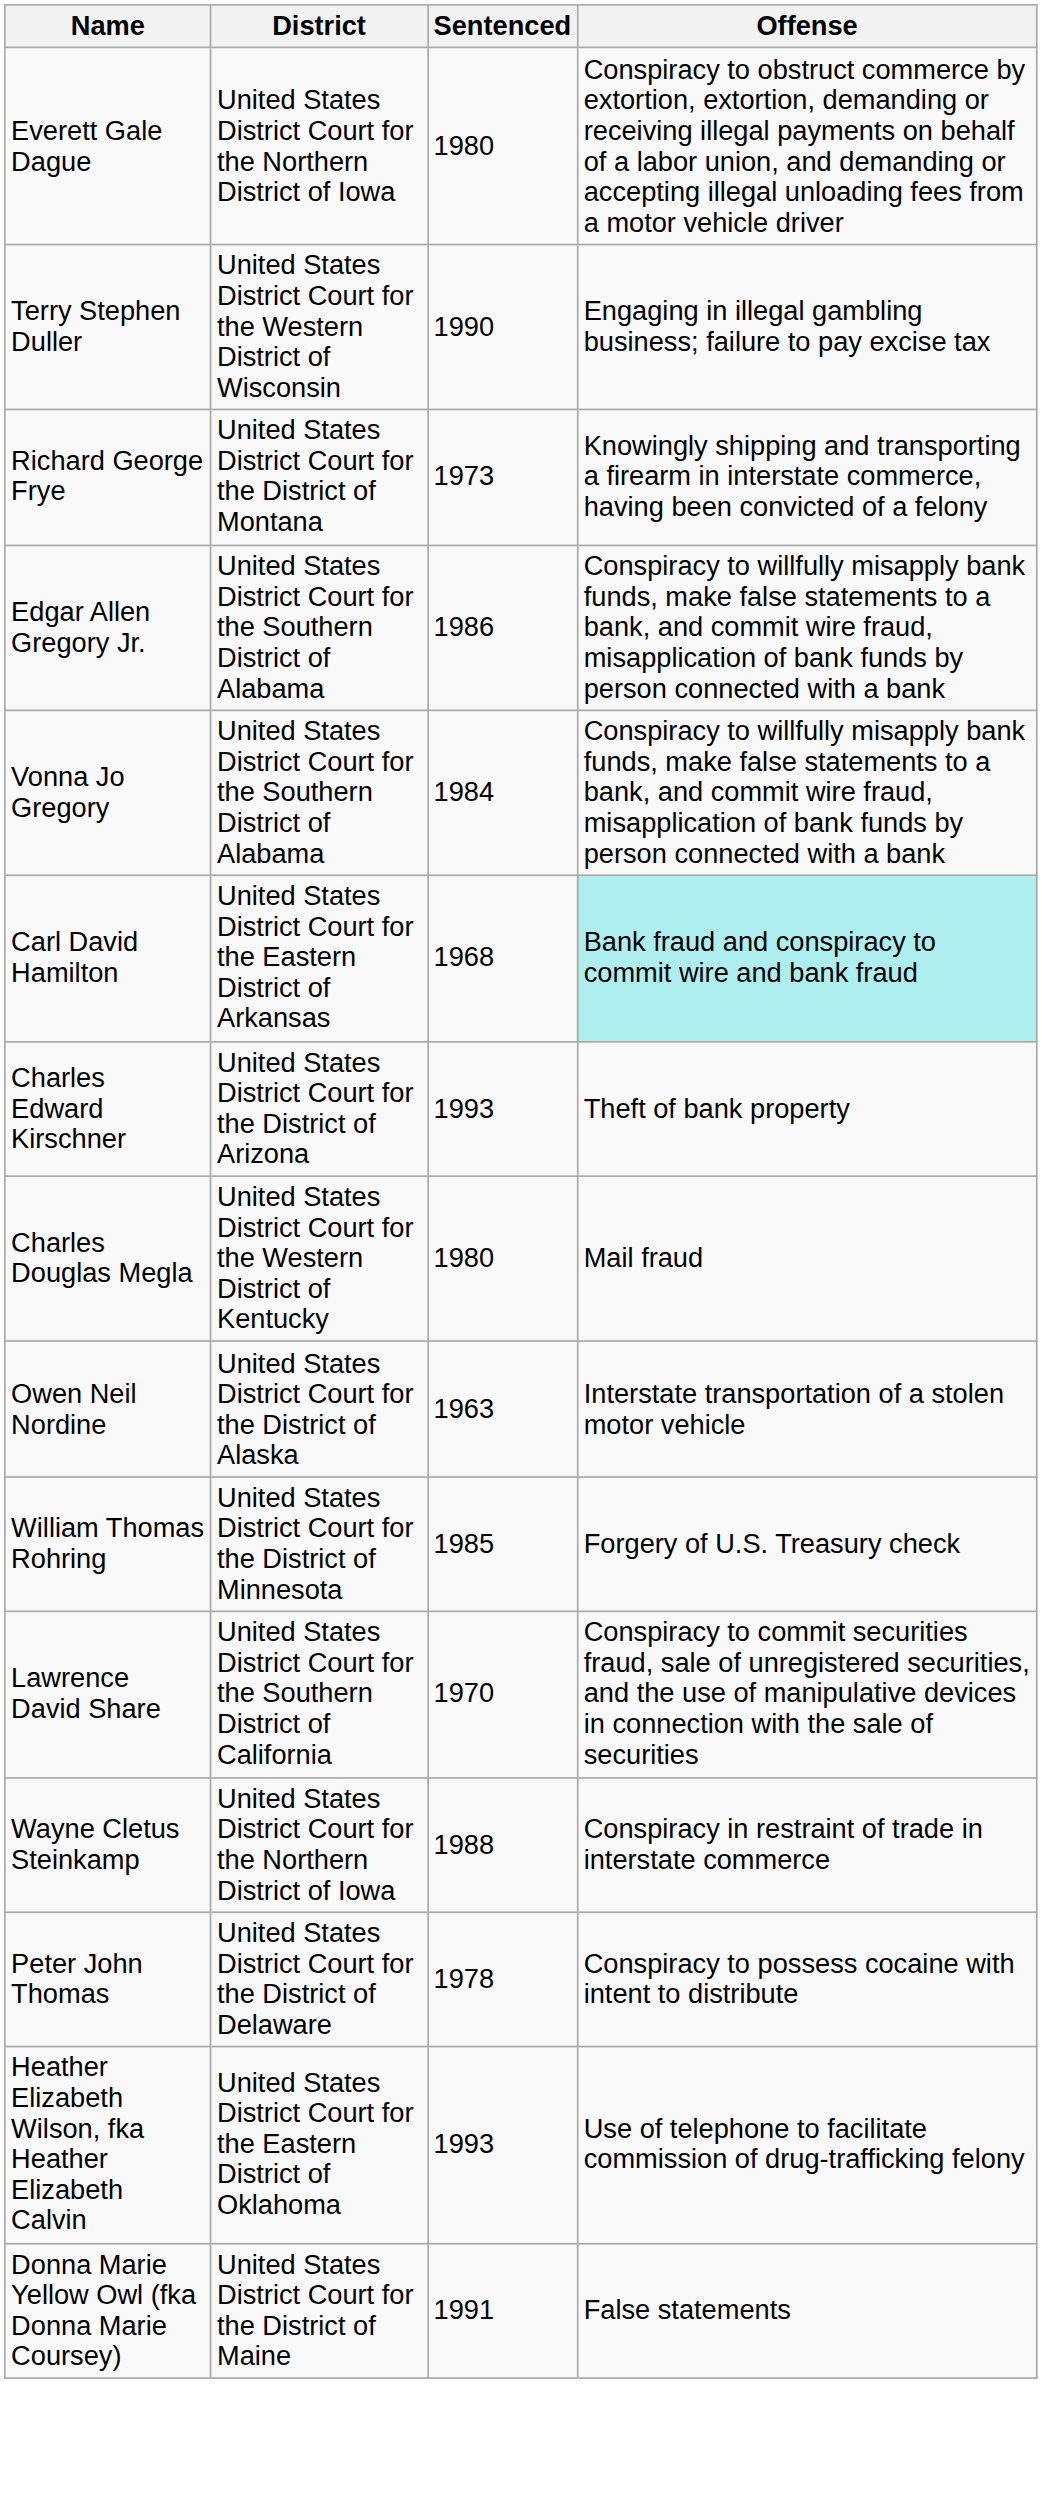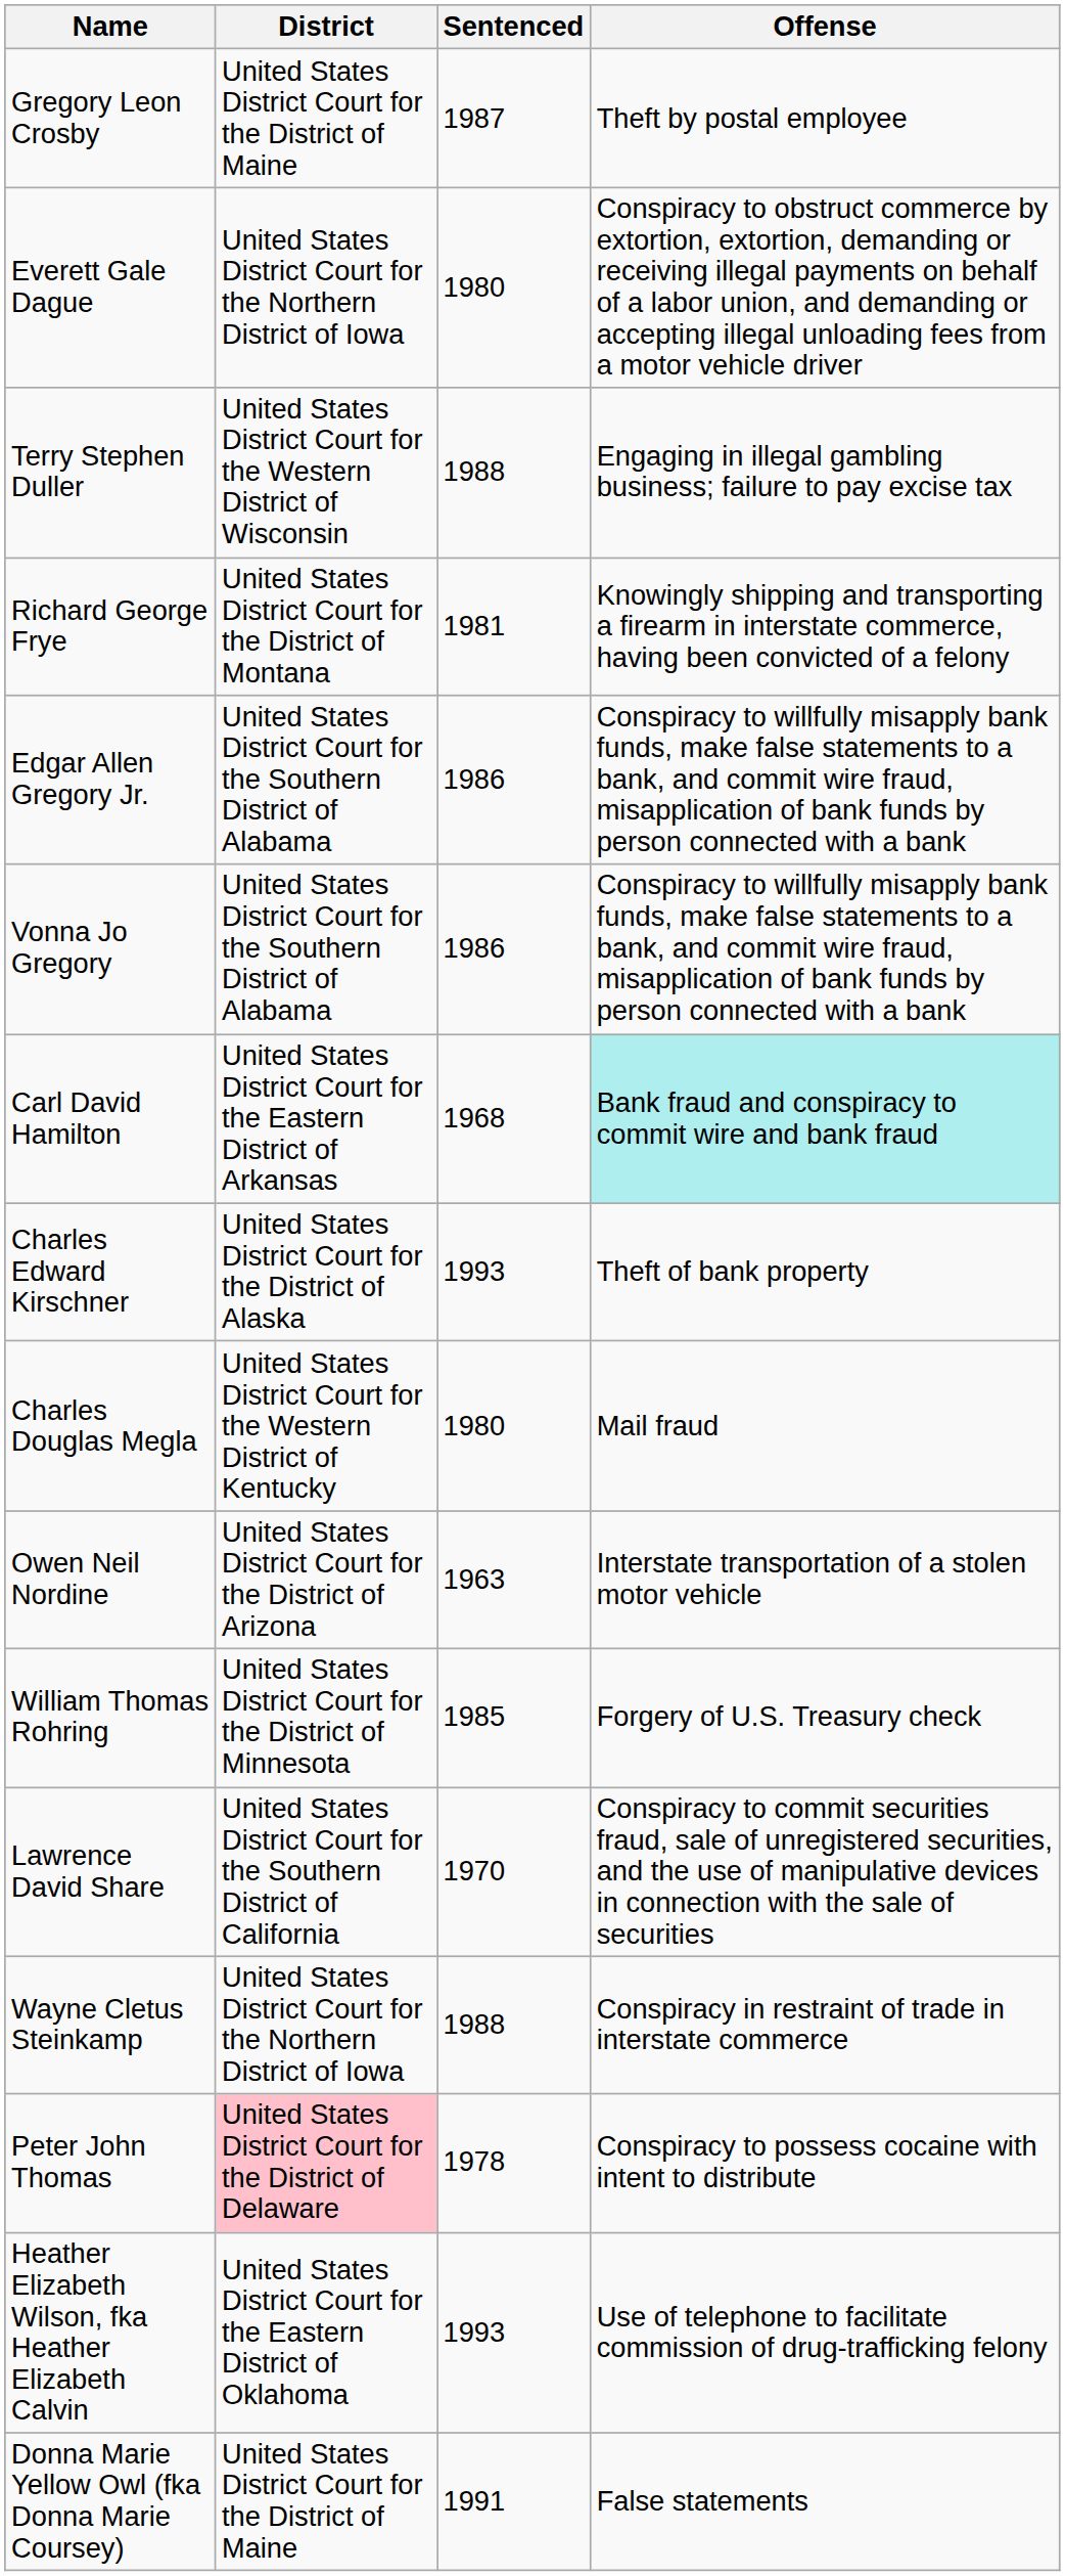 <table class="wikitable sortable">
 <tr>
 <th>Name</th>
 <th>District</th>
 <th>Sentenced</th>
 <th>Offense</th>
+</tr>
+<tr>
+<td>Gregory Leon Crosby</td>
+<td>United States District Court for the District of Maine</td>
+<td>1987</td>
+<td>Theft by postal employee</td>
 </tr>
 <tr>
 <td>Everett Gale Dague</td>
 <td>United States District Court for the Northern District of Iowa</td>
 <td>1980</td>
 <td>Conspiracy to obstruct commerce by extortion, extortion, demanding or receiving illegal payments on behalf of a labor union, and demanding or accepting illegal unloading fees from a motor vehicle driver</td>
 </tr>
 <tr>
 <td>Terry Stephen Duller</td>
 <td>United States District Court for the Western District of Wisconsin</td>
-<td>1990</td>
+<td>1988</td>
 <td>Engaging in illegal gambling business; failure to pay excise tax</td>
 </tr>
 <tr>
 <td>Richard George Frye</td>
 <td>United States District Court for the District of Montana</td>
-<td>1973</td>
+<td>1981</td>
 <td>Knowingly shipping and transporting a firearm in interstate commerce, having been convicted of a felony</td>
 </tr>
 <tr>
 <td>Edgar Allen Gregory Jr.</td>
 <td>United States District Court for the Southern District of Alabama</td>
 <td>1986</td>
 <td>Conspiracy to willfully misapply bank funds, make false statements to a bank, and commit wire fraud, misapplication of bank funds by person connected with a bank</td>
 </tr>
 <tr>
 <td>Vonna Jo Gregory</td>
 <td>United States District Court for the Southern District of Alabama</td>
-<td>1984</td>
+<td>1986</td>
 <td>Conspiracy to willfully misapply bank funds, make false statements to a bank, and commit wire fraud, misapplication of bank funds by person connected with a bank</td>
 </tr>
 <tr>
 <td>Carl David Hamilton</td>
 <td>United States District Court for the Eastern District of Arkansas</td>
 <td>1968</td>
 <td style="background: paleturquoise;">Bank fraud and conspiracy to commit wire and bank fraud</td>
 </tr>
 <tr>
 <td>Charles Edward Kirschner</td>
-<td>United States District Court for the District of Arizona</td>
+<td>United States District Court for the District of Alaska</td>
 <td>1993</td>
 <td>Theft of bank property</td>
 </tr>
 <tr>
 <td>Charles Douglas Megla</td>
 <td>United States District Court for the Western District of Kentucky</td>
 <td>1980</td>
 <td>Mail fraud</td>
 </tr>
 <tr>
 <td>Owen Neil Nordine</td>
-<td>United States District Court for the District of Alaska</td>
+<td>United States District Court for the District of Arizona</td>
 <td>1963</td>
 <td>Interstate transportation of a stolen motor vehicle</td>
 </tr>
 <tr>
 <td>William Thomas Rohring</td>
 <td>United States District Court for the District of Minnesota</td>
 <td>1985</td>
 <td>Forgery of U.S. Treasury check</td>
 </tr>
 <tr>
 <td>Lawrence David Share</td>
 <td>United States District Court for the Southern District of California</td>
 <td>1970</td>
 <td>Conspiracy to commit securities fraud, sale of unregistered securities, and the use of manipulative devices in connection with the sale of securities</td>
 </tr>
 <tr>
 <td>Wayne Cletus Steinkamp</td>
 <td>United States District Court for the Northern District of Iowa</td>
 <td>1988</td>
 <td>Conspiracy in restraint of trade in interstate commerce</td>
 </tr>
 <tr>
 <td>Peter John Thomas</td>
-<td>United States District Court for the District of Delaware</td>
+<td style="background: pink;">United States District Court for the District of Delaware</td>
 <td>1978</td>
 <td>Conspiracy to possess cocaine with intent to distribute</td>
 </tr>
 <tr>
 <td>Heather Elizabeth Wilson, fka Heather Elizabeth Calvin</td>
 <td>United States District Court for the Eastern District of Oklahoma</td>
 <td>1993</td>
 <td>Use of telephone to facilitate commission of drug-trafficking felony</td>
 </tr>
 <tr>
 <td>Donna Marie Yellow Owl (fka Donna Marie Coursey)</td>
 <td>United States District Court for the District of Maine</td>
 <td>1991</td>
 <td>False statements</td>
 </tr>
 </table>
